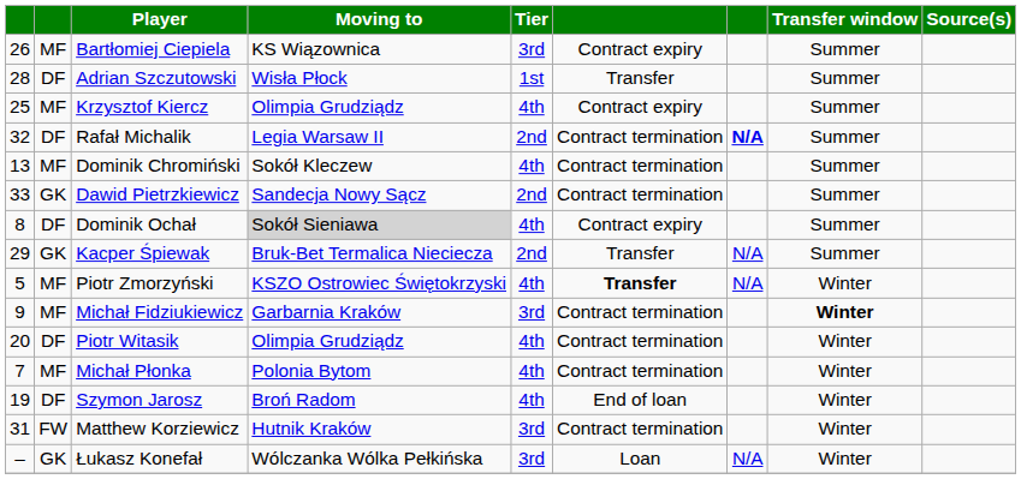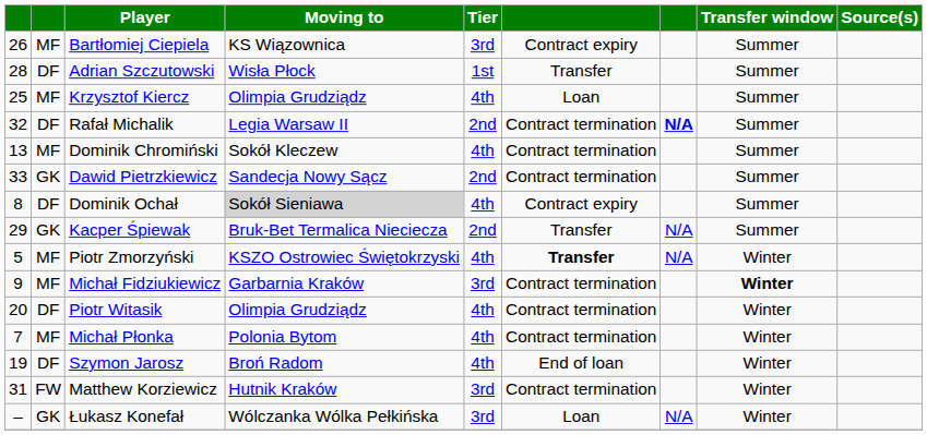 <table class="wikitable" style="text-align:center;">
 <tr>
 <th style="background:#008000; color:white;"></th>
 <th style="background:#008000; color:white;"></th>
 <th style="background:#008000; color:white;">Player</th>
 <th style="background:#008000; color:white;">Moving to</th>
 <th style="background:#008000; color:white;">Tier</th>
 <th style="background:#008000; color:white;"></th>
 <th style="background:#008000; color:white;"></th>
 <th style="background:#008000; color:white;">Transfer window</th>
 <th style="background:#008000; color:white;">Source(s)</th>
 </tr>
 <tr>
 <td>26</td>
 <td>MF</td>
 <td align="left"> <a href='#'>Bartłomiej Ciepiela</a></td>
 <td style="text-align:left">KS Wiązownica</td>
 <td><a href='#'>3rd</a></td>
 <td>Contract expiry</td>
 <td></td>
 <td>Summer</td>
 <td></td>
 </tr>
 <tr>
 <td>28</td>
 <td>DF</td>
 <td align="left"> <a href='#'>Adrian Szczutowski</a></td>
 <td style="text-align:left"><a href='#'>Wisła Płock</a></td>
 <td><a href='#'>1st</a></td>
 <td>Transfer</td>
 <td></td>
 <td>Summer</td>
 <td></td>
 </tr>
 <tr>
 <td>25</td>
 <td>MF</td>
 <td align="left"> <a href='#'>Krzysztof Kiercz</a></td>
 <td style="text-align:left"><a href='#'>Olimpia Grudziądz</a></td>
 <td><a href='#'>4th</a></td>
-<td>Contract expiry</td>
+<td>Loan</td>
 <td></td>
 <td>Summer</td>
 <td></td>
 </tr>
 <tr>
 <td>32</td>
 <td>DF</td>
 <td align="left"> Rafał Michalik</td>
 <td style="text-align:left"><a href='#'>Legia Warsaw II</a></td>
 <td><a href='#'>2nd</a></td>
 <td>Contract termination</td>
 <td><strong><a href='#'>N/A</a></strong></td>
 <td>Summer</td>
 <td></td>
 </tr>
 <tr>
 <td>13</td>
 <td>MF</td>
 <td align="left"> Dominik Chromiński</td>
 <td style="text-align:left">Sokół Kleczew</td>
 <td><a href='#'>4th</a></td>
 <td>Contract termination</td>
 <td></td>
 <td>Summer</td>
 <td></td>
 </tr>
 <tr>
 <td>33</td>
 <td>GK</td>
 <td align="left"> <a href='#'>Dawid Pietrzkiewicz</a></td>
 <td style="text-align:left"><a href='#'>Sandecja Nowy Sącz</a></td>
 <td><a href='#'>2nd</a></td>
 <td>Contract termination</td>
 <td></td>
 <td>Summer</td>
 <td></td>
 </tr>
 <tr>
 <td>8</td>
 <td>DF</td>
 <td align="left"> Dominik Ochał</td>
 <td style="background: lightgrey; text-align:left">Sokół Sieniawa</td>
 <td><a href='#'>4th</a></td>
 <td>Contract expiry</td>
 <td></td>
 <td>Summer</td>
 <td></td>
 </tr>
 <tr>
 <td>29</td>
 <td>GK</td>
 <td align="left"> <a href='#'>Kacper Śpiewak</a></td>
 <td style="text-align:left"><a href='#'>Bruk-Bet Termalica Nieciecza</a></td>
 <td><a href='#'>2nd</a></td>
 <td>Transfer</td>
 <td><a href='#'>N/A</a></td>
 <td>Summer</td>
 <td></td>
 </tr>
 <tr>
 <td>5</td>
 <td>MF</td>
 <td align="left"> Piotr Zmorzyński</td>
 <td style="text-align:left"><a href='#'>KSZO Ostrowiec Świętokrzyski</a></td>
 <td><a href='#'>4th</a></td>
 <td><strong>Transfer</strong></td>
 <td><a href='#'>N/A</a></td>
 <td>Winter</td>
 <td></td>
 </tr>
 <tr>
 <td>9</td>
 <td>MF</td>
 <td align="left"> <a href='#'>Michał Fidziukiewicz</a></td>
 <td style="text-align:left"><a href='#'>Garbarnia Kraków</a></td>
 <td><a href='#'>3rd</a></td>
 <td>Contract termination</td>
 <td></td>
 <td><strong>Winter</strong></td>
 <td></td>
 </tr>
 <tr>
 <td>20</td>
 <td>DF</td>
 <td align="left"> <a href='#'>Piotr Witasik</a></td>
 <td style="text-align:left"><a href='#'>Olimpia Grudziądz</a></td>
 <td><a href='#'>4th</a></td>
 <td>Contract termination</td>
 <td></td>
 <td>Winter</td>
 <td></td>
 </tr>
 <tr>
 <td>7</td>
 <td>MF</td>
 <td align="left"> <a href='#'>Michał Płonka</a></td>
 <td style="text-align:left"><a href='#'>Polonia Bytom</a></td>
 <td><a href='#'>4th</a></td>
 <td>Contract termination</td>
 <td></td>
 <td>Winter</td>
 <td></td>
 </tr>
 <tr>
 <td>19</td>
 <td>DF</td>
 <td align="left"> <a href='#'>Szymon Jarosz</a></td>
 <td style="text-align:left"><a href='#'>Broń Radom</a></td>
 <td><a href='#'>4th</a></td>
 <td>End of loan</td>
 <td></td>
 <td>Winter</td>
 <td></td>
 </tr>
 <tr>
 <td>31</td>
 <td>FW</td>
 <td align="left"> Matthew Korziewicz</td>
 <td style="text-align:left"><a href='#'>Hutnik Kraków</a></td>
 <td><a href='#'>3rd</a></td>
 <td>Contract termination</td>
 <td></td>
 <td>Winter</td>
 <td></td>
 </tr>
 <tr>
 <td>–</td>
 <td>GK</td>
 <td align="left"> Łukasz Konefał</td>
 <td style="text-align:left">Wólczanka Wólka Pełkińska</td>
 <td><a href='#'>3rd</a></td>
 <td>Loan</td>
 <td><a href='#'>N/A</a></td>
 <td>Winter</td>
 <td></td>
 </tr>
 <tr>
 </tr>
 </table>
